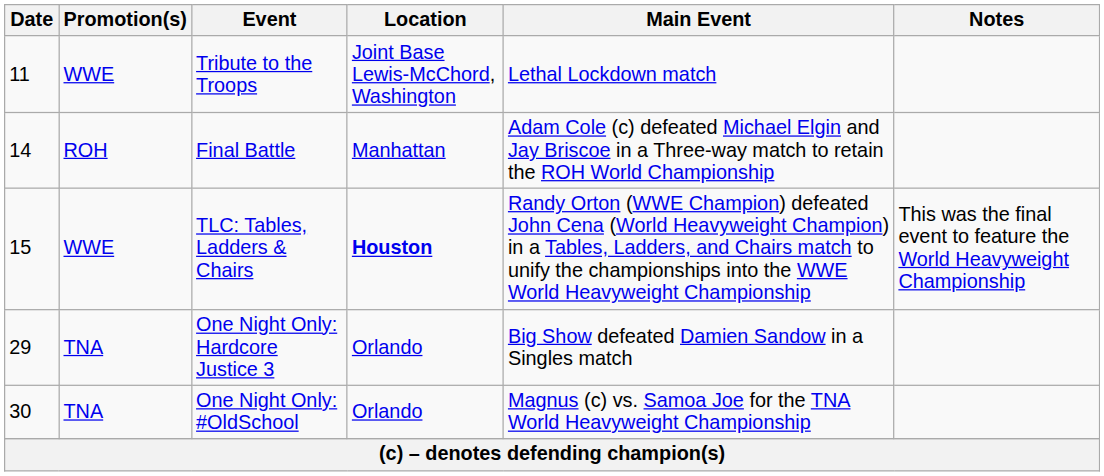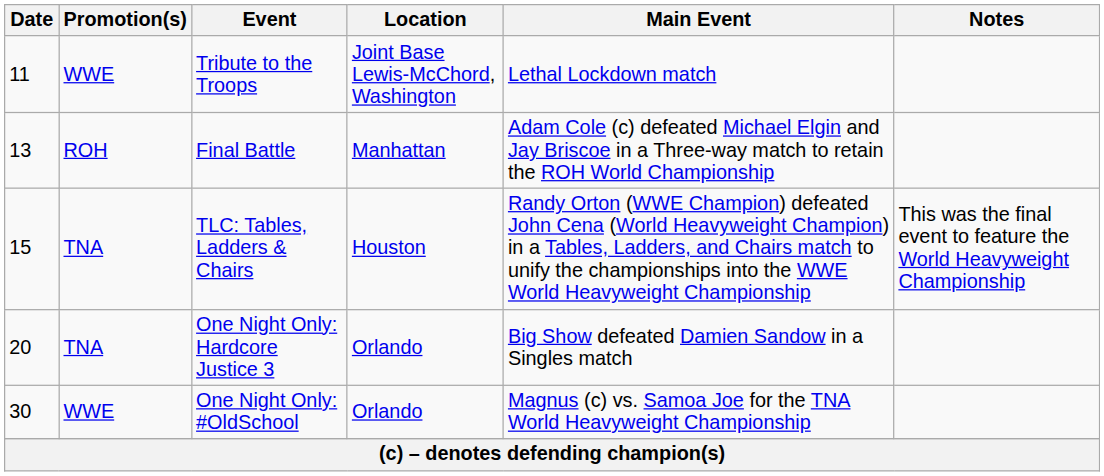 <table class="wikitable" style="width:100%;">
 <tr>
 <th width=5%>Date</th>
 <th width=5%>Promotion(s)</th>
 <th width=15%>Event</th>
 <th width=15%>Location</th>
 <th width=40%>Main Event</th>
 <th width=20%>Notes</th>
 </tr>
 <tr>
 <td>11</td>
 <td><a href='#'>WWE</a></td>
 <td><a href='#'>Tribute to the Troops</a></td>
 <td><a href='#'>Joint Base Lewis-McChord</a>, <a href='#'>Washington</a></td>
 <td><a href='#'>Lethal Lockdown match</a></td>
 <td></td>
 </tr>
 <tr>
-<td>14</td>
+<td>13</td>
 <td><a href='#'>ROH</a></td>
 <td><a href='#'>Final Battle</a></td>
 <td><a href='#'>Manhattan</a></td>
 <td><a href='#'>Adam Cole</a> (c) defeated <a href='#'>Michael Elgin</a> and <a href='#'>Jay Briscoe</a> in a Three-way match to retain the <a href='#'>ROH World Championship</a></td>
 <td></td>
 </tr>
 <tr>
 <td>15</td>
-<td><a href='#'>WWE</a></td>
+<td><a href='#'>TNA</a></td>
 <td><a href='#'>TLC: Tables, Ladders & Chairs</a></td>
-<td><strong><a href='#'>Houston</a></strong></td>
+<td><a href='#'>Houston</a></td>
 <td><a href='#'>Randy Orton</a> (<a href='#'>WWE Champion</a>) defeated <a href='#'>John Cena</a> (<a href='#'>World Heavyweight Champion</a>) in a <a href='#'>Tables, Ladders, and Chairs match</a> to unify the championships into the <a href='#'>WWE World Heavyweight Championship</a></td>
 <td>This was the final event to feature the <a href='#'>World Heavyweight Championship</a></td>
 </tr>
 <tr>
-<td>29</td>
+<td>20</td>
 <td><a href='#'>TNA</a></td>
 <td><a href='#'>One Night Only: Hardcore Justice 3</a></td>
 <td><a href='#'>Orlando</a></td>
 <td><a href='#'>Big Show</a> defeated <a href='#'>Damien Sandow</a> in a Singles match</td>
 <td></td>
 </tr>
 <tr>
 <td>30</td>
-<td><a href='#'>TNA</a></td>
+<td><a href='#'>WWE</a></td>
 <td><a href='#'>One Night Only: #OldSchool</a></td>
 <td><a href='#'>Orlando</a></td>
 <td><a href='#'>Magnus</a> (c) vs. <a href='#'>Samoa Joe</a> for the <a href='#'>TNA World Heavyweight Championship</a></td>
 <td></td>
 </tr>
 <tr>
 </tr>
 <tr>
 <th colspan="6">(c) – denotes defending champion(s)</th>
 </tr>
 </table>
